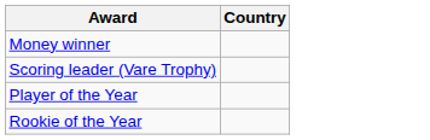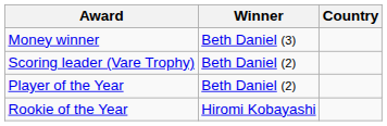 <table class="wikitable">
 <tr>
 <th>Award</th>
+<th>Winner</th>
 <th>Country</th>
 </tr>
 <tr>
 <td><a href='#'>Money winner</a></td>
+<td><a href='#'>Beth Daniel</a> <small>(3)</small></td>
 <td></td>
 </tr>
 <tr>
 <td><a href='#'>Scoring leader (Vare Trophy)</a></td>
+<td><a href='#'>Beth Daniel</a> <small>(2)</small></td>
 <td></td>
 </tr>
 <tr>
 <td><a href='#'>Player of the Year</a></td>
+<td><a href='#'>Beth Daniel</a> <small>(2)</small></td>
 <td></td>
 </tr>
 <tr>
 <td><a href='#'>Rookie of the Year</a></td>
+<td><a href='#'>Hiromi Kobayashi</a></td>
 <td></td>
 </tr>
 </table>
